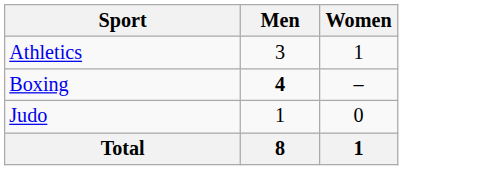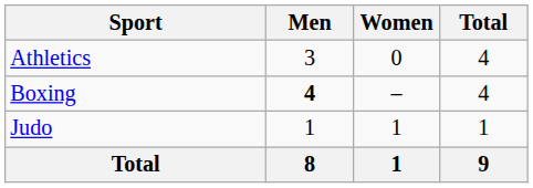 <table class="wikitable sortable" style="text-align:center;">
 <tr>
 <th width=180>Sport</th>
 <th width=55>Men</th>
 <th width=55>Women</th>
+<th width=55>Total</th>
 </tr>
 <tr>
 <td align=left><a href='#'>Athletics</a></td>
 <td>3</td>
-<td>1</td>
+<td>0</td>
+<td>4</td>
 </tr>
 <tr>
 <td align=left><a href='#'>Boxing</a></td>
 <td><strong>4</strong></td>
 <td>–</td>
+<td>4</td>
 </tr>
 <tr>
 <td align=left><a href='#'>Judo</a></td>
 <td>1</td>
-<td>0</td>
+<td>1</td>
+<td>1</td>
 </tr>
 <tr>
 <th>Total</th>
 <th>8</th>
 <th>1</th>
+<th>9</th>
 </tr>
 </table>
